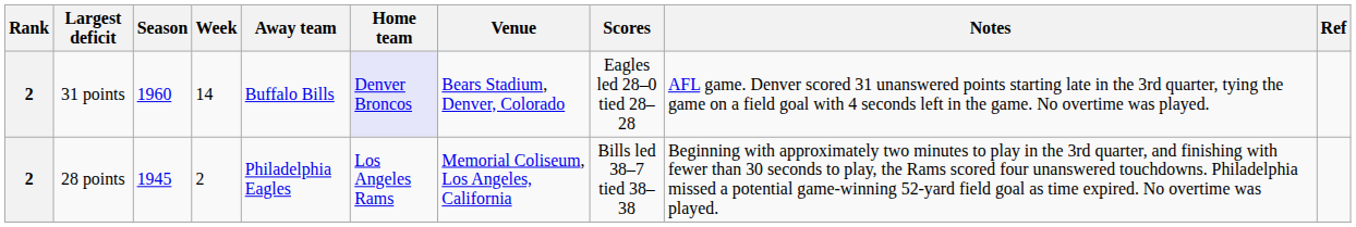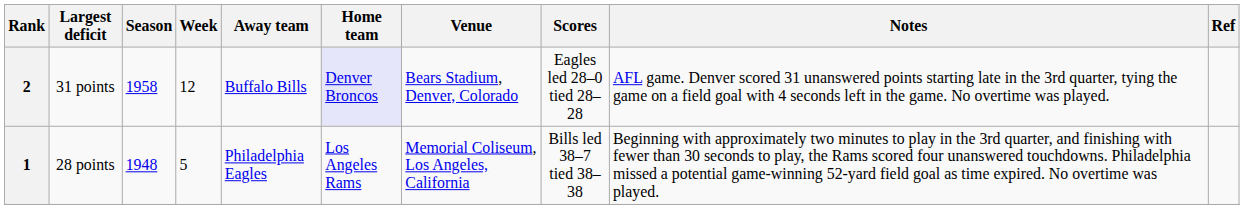 <table class="wikitable sortable">
 <tr>
 <th scope="col">Rank</th>
 <th scope="col">Largest deficit</th>
 <th scope="col">Season</th>
 <th scope="col">Week</th>
 <th scope="col">Away team</th>
 <th scope="col">Home team</th>
 <th scope="col">Venue</th>
 <th scope="col">Scores</th>
 <th scope="col">Notes</th>
 <th scope="col">Ref</th>
 </tr>
 <tr>
 <th scope=row>2</th>
 <td align="center">31 points</td>
-<td><a href='#'>1960</a></td>
-<td>14</td>
+<td><a href='#'>1958</a></td>
+<td>12</td>
 <td><a href='#'>Buffalo Bills</a></td>
 <td style="background: lavender;"><a href='#'>Denver Broncos</a></td>
 <td><a href='#'>Bears Stadium</a>, <a href='#'>Denver, Colorado</a></td>
 <td align="center">Eagles led 28–0<br>tied 28–28</td>
 <td><a href='#'>AFL</a> game. Denver scored 31 unanswered points starting late in the 3rd quarter, tying the game on a field goal with 4 seconds left in the game. No overtime was played.</td>
 <td></td>
 </tr>
 <tr>
-<th scope=row>2</th>
+<th scope=row>1</th>
 <td align="center">28 points</td>
-<td><a href='#'>1945</a></td>
-<td>2</td>
+<td><a href='#'>1948</a></td>
+<td>5</td>
 <td><a href='#'>Philadelphia Eagles</a></td>
 <td><a href='#'>Los Angeles Rams</a></td>
 <td><a href='#'>Memorial Coliseum</a>, <a href='#'>Los Angeles, California</a></td>
 <td align="center">Bills led 38–7<br>tied 38–38</td>
 <td>Beginning with approximately two minutes to play in the 3rd quarter, and finishing with fewer than 30 seconds to play, the Rams scored four unanswered touchdowns. Philadelphia missed a potential game-winning 52-yard field goal as time expired. No overtime was played.</td>
 <td></td>
 </tr>
 <tr>
 </tr>
 </table>
